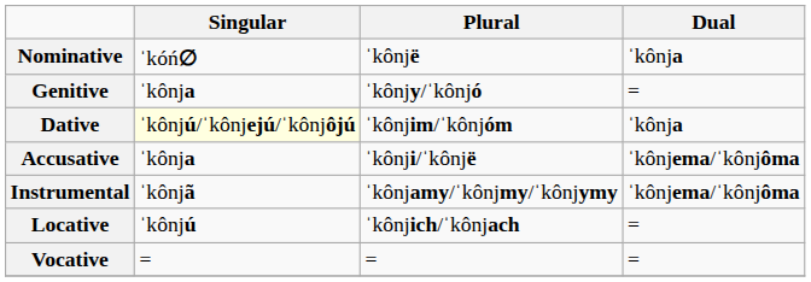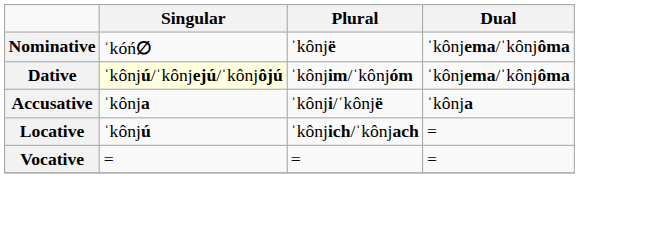 <table class="wikitable">
 <tr>
 <td></td>
 <th>Singular</th>
 <th>Plural</th>
 <th>Dual</th>
 </tr>
 <tr>
 <th>Nominative</th>
 <td>ˈkóń<strong>∅</strong></td>
 <td>ˈkônj<strong>ë</strong></td>
-<td>ˈkônj<strong>a</strong></td>
-</tr>
-<tr>
-<th>Genitive</th>
-<td>ˈkônj<strong>a</strong></td>
-<td>ˈkônj<strong>y</strong>/ˈkônj<strong>ó</strong></td>
-<td>= </td>
+<td>ˈkônj<strong>ema</strong>/ˈkônj<strong>ôma</strong></td>
 </tr>
 <tr>
 <th>Dative</th>
 <td style="background: lightyellow;">ˈkônj<strong>ú</strong>/ˈkônj<strong>ejú</strong>/ˈkônj<strong>ôjú</strong></td>
 <td>ˈkônj<strong>im</strong>/ˈkônj<strong>óm</strong></td>
-<td>ˈkônj<strong>a</strong></td>
+<td>ˈkônj<strong>ema</strong>/ˈkônj<strong>ôma</strong></td>
 </tr>
 <tr>
 <th>Accusative</th>
 <td>ˈkônj<strong>a</strong></td>
 <td>ˈkônj<strong>i</strong>/ˈkônj<strong>ë</strong></td>
-<td>ˈkônj<strong>ema</strong>/ˈkônj<strong>ôma</strong></td>
-</tr>
-<tr>
-<th>Instrumental</th>
-<td>ˈkônj<strong>ã</strong></td>
-<td>ˈkônj<strong>amy</strong>/ˈkônj<strong>my</strong>/ˈkônj<strong>ymy</strong></td>
-<td>ˈkônj<strong>ema</strong>/ˈkônj<strong>ôma</strong></td>
+<td>ˈkônj<strong>a</strong></td>
 </tr>
 <tr>
 <th>Locative</th>
 <td>ˈkônj<strong>ú</strong></td>
 <td>ˈkônj<strong>ich</strong>/ˈkônj<strong>ach</strong></td>
 <td>= </td>
 </tr>
 <tr>
 <th>Vocative</th>
 <td>= </td>
 <td>= </td>
 <td>= </td>
 </tr>
 <tr>
 </tr>
 </table>
